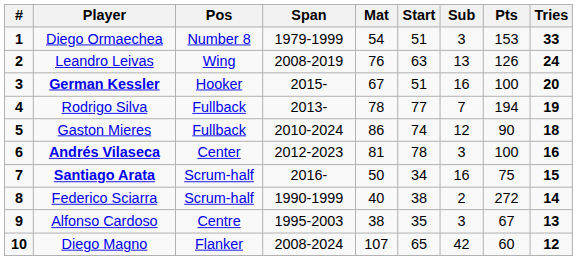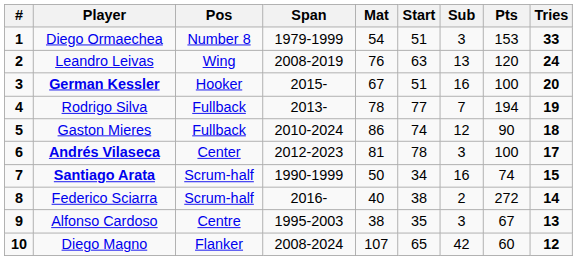 <table class="wikitable" style="font-size:100%; text-align:center;">
 <tr>
 <th style="width:25px;">#</th>
 <th style="width:150px;">Player</th>
 <th style="width:90px;">Pos</th>
 <th style="width:95px;">Span</th>
 <th style="width:40px;">Mat</th>
 <th style="width:40px;">Start</th>
 <th style="width:40px;">Sub</th>
 <th style="width:45px;">Pts</th>
 <th style="width:40px;">Tries</th>
 </tr>
 <tr>
 <td><strong>1</strong></td>
 <td><a href='#'>Diego Ormaechea</a></td>
 <td><a href='#'>Number 8</a></td>
 <td>1979-1999</td>
 <td>54</td>
 <td>51</td>
 <td>3</td>
 <td>153</td>
 <td><strong>33</strong></td>
 </tr>
 <tr>
 <td><strong>2</strong></td>
 <td><a href='#'>Leandro Leivas</a></td>
 <td><a href='#'>Wing</a></td>
 <td>2008-2019</td>
 <td>76</td>
 <td>63</td>
 <td>13</td>
-<td>126</td>
+<td>120</td>
 <td><strong>24</strong></td>
 </tr>
 <tr>
 <td><strong>3</strong></td>
 <td><strong><a href='#'>German Kessler</a></strong></td>
 <td><a href='#'>Hooker</a></td>
 <td>2015-</td>
 <td>67</td>
 <td>51</td>
 <td>16</td>
 <td>100</td>
 <td><strong>20</strong></td>
 </tr>
 <tr>
 <td><strong>4</strong></td>
 <td><a href='#'>Rodrigo Silva</a></td>
 <td><a href='#'>Fullback</a></td>
 <td>2013-</td>
 <td>78</td>
 <td>77</td>
 <td>7</td>
 <td>194</td>
 <td><strong>19</strong></td>
 </tr>
 <tr>
 <td><strong>5</strong></td>
 <td><a href='#'>Gaston Mieres</a></td>
 <td><a href='#'>Fullback</a></td>
 <td>2010-2024</td>
 <td>86</td>
 <td>74</td>
 <td>12</td>
 <td>90</td>
 <td><strong>18</strong></td>
 </tr>
 <tr>
 <td><strong>6</strong></td>
 <td><strong><a href='#'>Andrés Vilaseca</a></strong></td>
 <td><a href='#'>Center</a></td>
 <td>2012-2023</td>
 <td>81</td>
 <td>78</td>
 <td>3</td>
 <td>100</td>
-<td><strong>16</strong></td>
+<td><strong>17</strong></td>
 </tr>
 <tr>
 <td><strong>7</strong></td>
 <td><strong><a href='#'>Santiago Arata</a></strong></td>
 <td><a href='#'>Scrum-half</a></td>
-<td>2016-</td>
+<td>1990-1999</td>
 <td>50</td>
 <td>34</td>
 <td>16</td>
-<td>75</td>
+<td>74</td>
 <td><strong>15</strong></td>
 </tr>
 <tr>
 <td><strong>8</strong></td>
 <td><a href='#'>Federico Sciarra</a></td>
 <td><a href='#'>Scrum-half</a></td>
-<td>1990-1999</td>
+<td>2016-</td>
 <td>40</td>
 <td>38</td>
 <td>2</td>
 <td>272</td>
 <td><strong>14</strong></td>
 </tr>
 <tr>
 <td><strong>9</strong></td>
 <td><a href='#'>Alfonso Cardoso</a></td>
 <td><a href='#'>Centre</a></td>
 <td>1995-2003</td>
 <td>38</td>
 <td>35</td>
 <td>3</td>
 <td>67</td>
 <td><strong>13</strong></td>
 </tr>
 <tr>
 <td><strong>10</strong></td>
 <td><a href='#'>Diego Magno</a></td>
 <td><a href='#'>Flanker</a></td>
 <td>2008-2024</td>
 <td>107</td>
 <td>65</td>
 <td>42</td>
 <td>60</td>
 <td><strong>12</strong></td>
 </tr>
 </table>
